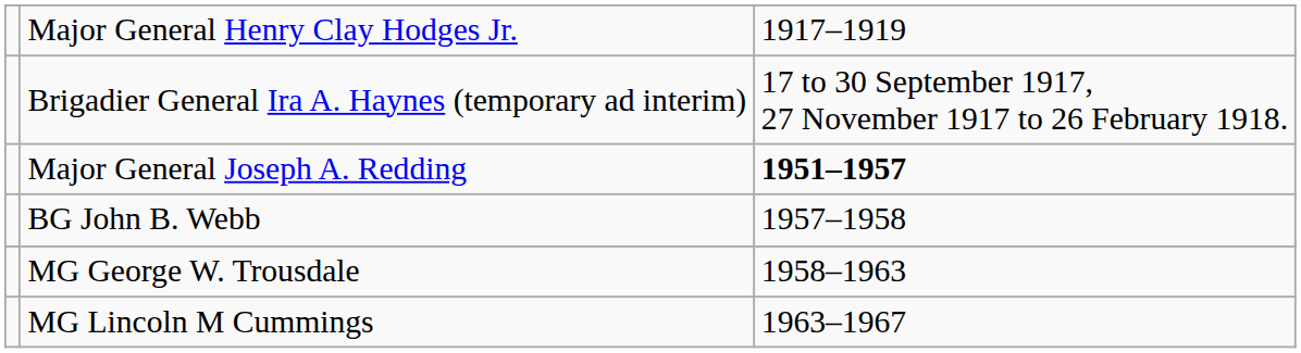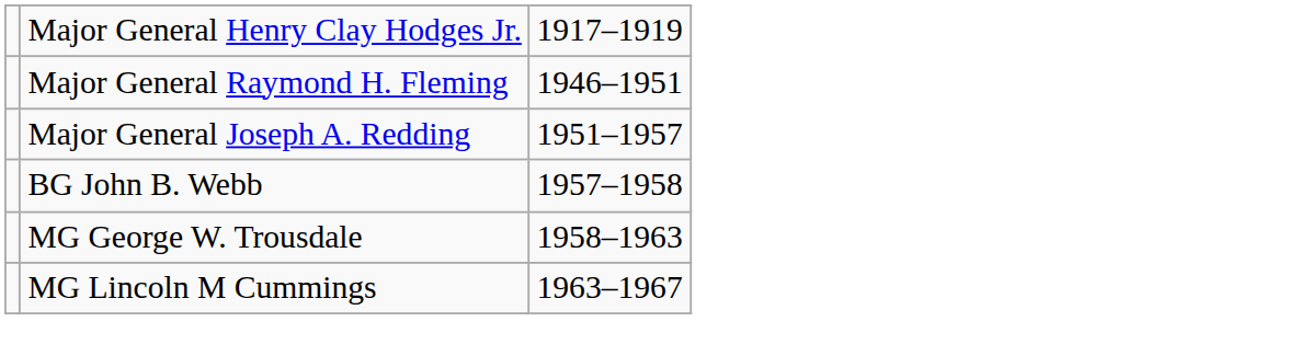 <table class="wikitable">
 <tr>
 <td></td>
 <td>Major General <a href='#'>Henry Clay Hodges Jr.</a></td>
 <td>1917–1919</td>
 </tr>
 <tr>
 <td></td>
-<td>Brigadier General <a href='#'>Ira A. Haynes</a> (temporary ad interim)</td>
-<td>17 to 30 September 1917,<br>27 November 1917 to 26 February 1918.</td>
+<td>Major General <a href='#'>Raymond H. Fleming</a></td>
+<td>1946–1951</td>
 </tr>
 <tr>
 <td></td>
 <td>Major General <a href='#'>Joseph A. Redding</a></td>
-<td><strong>1951–1957</strong></td>
+<td>1951–1957</td>
 </tr>
 <tr>
 <td></td>
 <td>BG John B. Webb</td>
 <td>1957–1958</td>
 </tr>
 <tr>
 <td></td>
 <td>MG George W. Trousdale</td>
 <td>1958–1963</td>
 </tr>
 <tr>
 <td></td>
 <td>MG Lincoln M Cummings</td>
 <td>1963–1967</td>
 </tr>
 </table>
